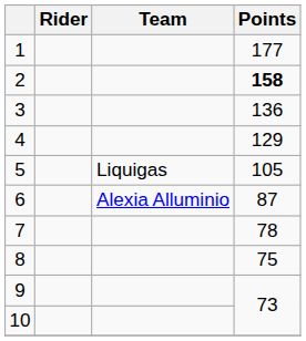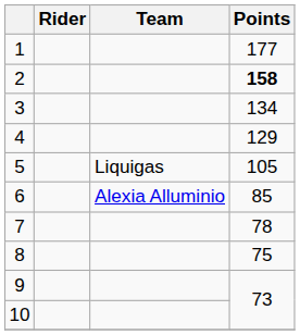 <table class="wikitable">
 <tr>
 <th></th>
 <th>Rider</th>
 <th>Team</th>
 <th>Points</th>
 </tr>
 <tr>
 <td style="text-align:center;">1</td>
 <td>  </td>
 <td></td>
 <td style="text-align:center;">177</td>
 </tr>
 <tr>
 <td style="text-align:center;">2</td>
 <td></td>
 <td></td>
 <td style="text-align:center;"><strong>158</strong></td>
 </tr>
 <tr>
 <td style="text-align:center;">3</td>
 <td></td>
 <td></td>
-<td style="text-align:center;">136</td>
+<td style="text-align:center;">134</td>
 </tr>
 <tr>
 <td style="text-align:center;">4</td>
 <td> </td>
 <td></td>
 <td style="text-align:center;">129</td>
 </tr>
 <tr>
 <td style="text-align:center;">5</td>
 <td></td>
 <td>Liquigas</td>
 <td style="text-align:center;">105</td>
 </tr>
 <tr>
 <td style="text-align:center;">6</td>
 <td></td>
 <td><a href='#'>Alexia Alluminio</a></td>
-<td style="text-align:center;">87</td>
+<td style="text-align:center;">85</td>
 </tr>
 <tr>
 <td style="text-align:center;">7</td>
 <td></td>
 <td></td>
 <td style="text-align:center;">78</td>
 </tr>
 <tr>
 <td style="text-align:center;">8</td>
 <td></td>
 <td></td>
 <td style="text-align:center;">75</td>
 </tr>
 <tr>
 <td style="text-align:center;">9</td>
 <td></td>
 <td></td>
 <td style="text-align:center;" rowspan="2">73</td>
 </tr>
 <tr>
 <td style="text-align:center;">10</td>
 <td></td>
 <td></td>
 </tr>
 <tr>
 </tr>
 </table>
